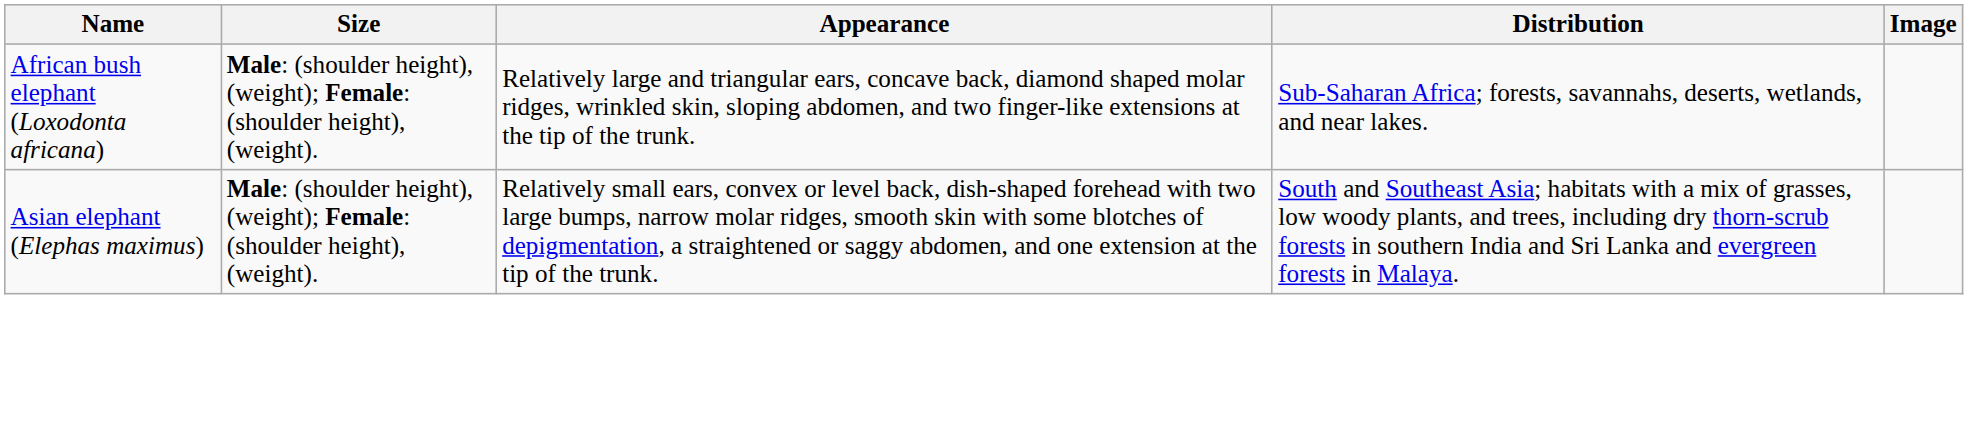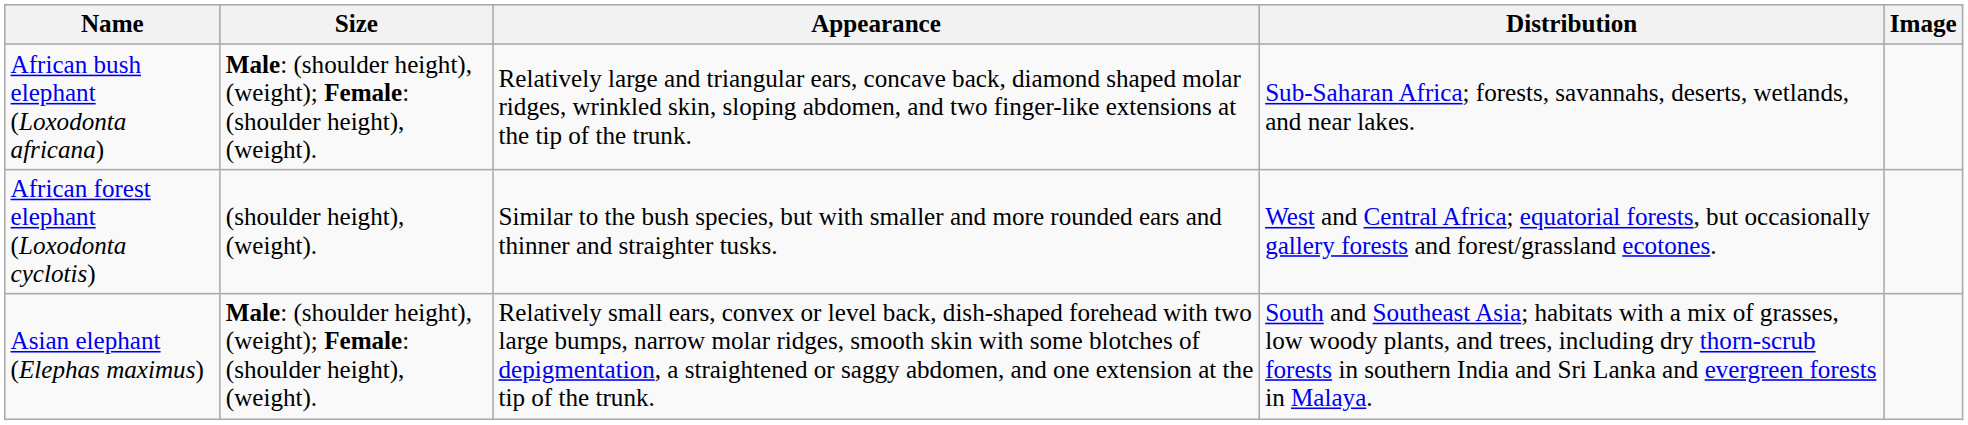 <table class="wikitable">
 <tr>
 <th>Name</th>
 <th>Size</th>
 <th>Appearance</th>
 <th>Distribution</th>
 <th>Image</th>
 </tr>
 <tr>
 <td><a href='#'>African bush elephant</a> (<em>Loxodonta africana</em>)</td>
 <td><strong>Male</strong>:  (shoulder height),  (weight); <strong>Female</strong>:  (shoulder height),  (weight).</td>
 <td>Relatively large and triangular ears, concave back, diamond shaped molar ridges, wrinkled skin, sloping abdomen, and two finger-like extensions at the tip of the trunk.</td>
 <td><a href='#'>Sub-Saharan Africa</a>; forests, savannahs, deserts, wetlands, and near lakes.</td>
 <td></td>
 </tr>
 <tr>
+<td><a href='#'>African forest elephant</a> (<em>Loxodonta cyclotis</em>)</td>
+<td> (shoulder height),  (weight).</td>
+<td>Similar to the bush species, but with smaller and more rounded ears and thinner and straighter tusks.</td>
+<td><a href='#'>West</a> and <a href='#'>Central Africa</a>; <a href='#'>equatorial forests</a>, but occasionally <a href='#'>gallery forests</a> and forest/grassland <a href='#'>ecotones</a>.</td>
+<td></td>
+</tr>
+<tr>
 <td><a href='#'>Asian elephant</a> (<em>Elephas maximus</em>)</td>
 <td><strong>Male</strong>:  (shoulder height),  (weight); <strong>Female</strong>:  (shoulder height),  (weight).</td>
 <td>Relatively small ears, convex or level back, dish-shaped forehead with two large bumps, narrow molar ridges, smooth skin with some blotches of <a href='#'>depigmentation</a>, a straightened or saggy abdomen, and one extension at the tip of the trunk.</td>
 <td><a href='#'>South</a> and <a href='#'>Southeast Asia</a>; habitats with a mix of grasses, low woody plants, and trees, including dry <a href='#'>thorn-scrub forests</a> in southern India and Sri Lanka and <a href='#'>evergreen forests</a> in <a href='#'>Malaya</a>.</td>
 <td></td>
 </tr>
 </table>
